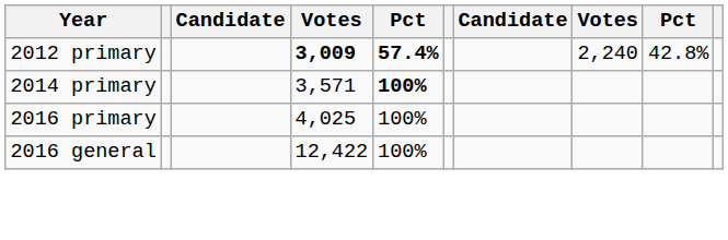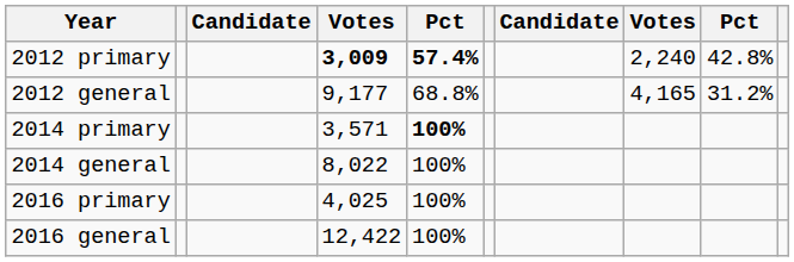 <table class="wikitable" style="margin:0.5em ; font-size:95%">
 <tr>
 <th>Year</th>
 <th></th>
 <th>Candidate</th>
 <th>Votes</th>
 <th>Pct</th>
 <th></th>
 <th>Candidate</th>
 <th>Votes</th>
 <th>Pct</th>
 <th></th>
 </tr>
 <tr>
 <td>2012 primary</td>
 <td></td>
 <td></td>
 <td><strong>3,009</strong></td>
 <td><strong>57.4%</strong></td>
 <td></td>
 <td></td>
 <td>2,240</td>
 <td>42.8%</td>
 <td></td>
 </tr>
 <tr>
+<td>2012 general</td>
+<td></td>
+<td></td>
+<td>9,177</td>
+<td>68.8%</td>
+<td></td>
+<td></td>
+<td>4,165</td>
+<td>31.2%</td>
+<td></td>
+</tr>
+<tr>
 <td>2014 primary</td>
 <td></td>
 <td></td>
 <td>3,571</td>
 <td><strong>100%</strong></td>
+<td></td>
+<td></td>
+<td></td>
+<td></td>
+<td></td>
+</tr>
+<tr>
+<td>2014 general</td>
+<td></td>
+<td></td>
+<td>8,022</td>
+<td>100%</td>
 <td></td>
 <td></td>
 <td></td>
 <td></td>
 <td></td>
 </tr>
 <tr>
 <td>2016 primary</td>
 <td></td>
 <td></td>
 <td>4,025</td>
 <td>100%</td>
 <td></td>
 <td></td>
 <td></td>
 <td></td>
 <td></td>
 </tr>
 <tr>
 <td>2016 general</td>
 <td></td>
 <td></td>
 <td>12,422</td>
 <td>100%</td>
 <td></td>
 <td></td>
 <td></td>
 <td></td>
 <td></td>
 </tr>
 </table>
